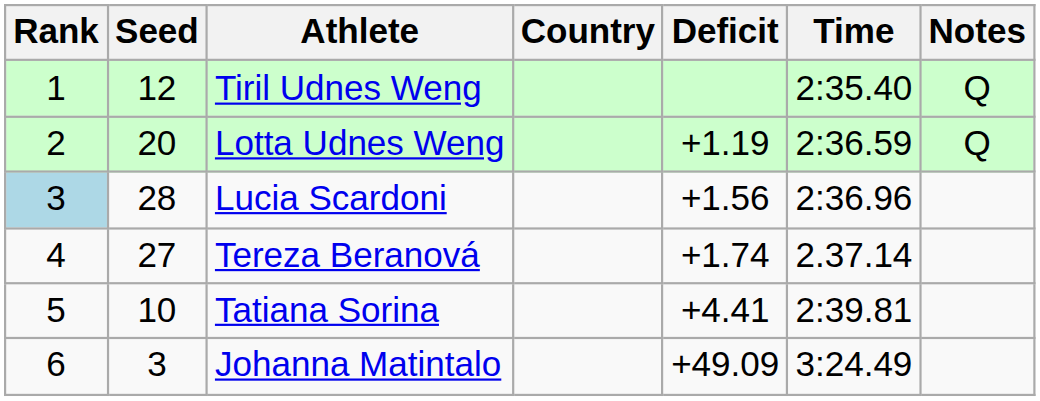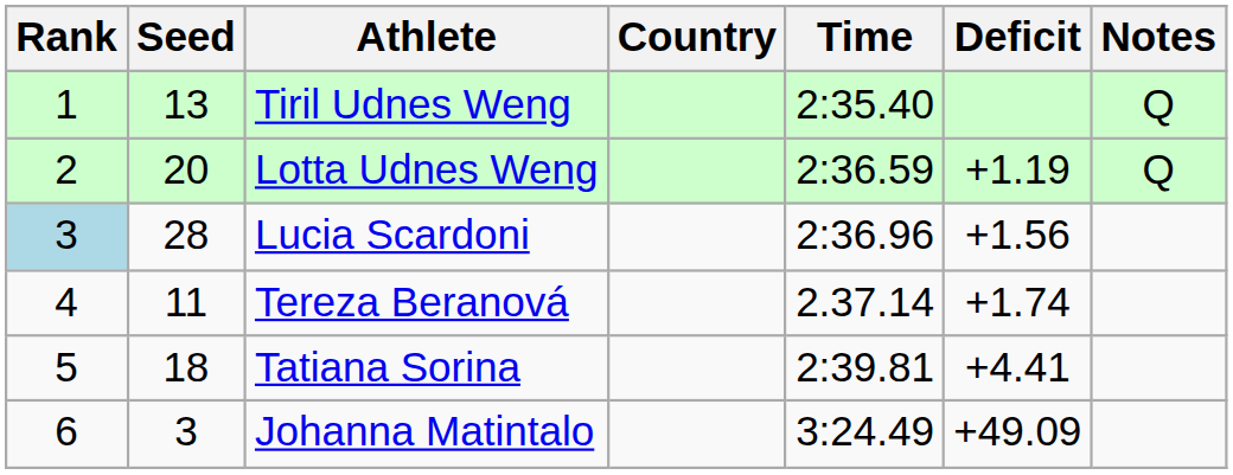 <table class="wikitable sortable" style="text-align:center">
 <tr>
 <th>Rank</th>
 <th>Seed</th>
 <th>Athlete</th>
 <th>Country</th>
+<th>Time</th>
 <th>Deficit</th>
-<th>Time</th>
 <th>Notes</th>
 </tr>
 <tr bgcolor=ccffcc>
 <td>1</td>
-<td>12</td>
+<td>13</td>
 <td align=left><a href='#'>Tiril Udnes Weng</a></td>
 <td align=left></td>
+<td>2:35.40</td>
 <td></td>
-<td>2:35.40</td>
 <td>Q</td>
 </tr>
 <tr bgcolor=ccffcc>
 <td>2</td>
 <td>20</td>
 <td align=left><a href='#'>Lotta Udnes Weng</a></td>
 <td align=left></td>
+<td>2:36.59</td>
 <td>+1.19</td>
-<td>2:36.59</td>
 <td>Q</td>
 </tr>
 <tr>
 <td style="background: lightblue;">3</td>
 <td>28</td>
 <td align=left><a href='#'>Lucia Scardoni</a></td>
 <td align=left></td>
+<td>2:36.96</td>
 <td>+1.56</td>
-<td>2:36.96</td>
 <td></td>
 </tr>
 <tr>
 <td>4</td>
-<td>27</td>
+<td>11</td>
 <td align=left><a href='#'>Tereza Beranová</a></td>
 <td align=left></td>
+<td>2.37.14</td>
 <td>+1.74</td>
-<td>2.37.14</td>
 <td></td>
 </tr>
 <tr>
 <td>5</td>
-<td>10</td>
+<td>18</td>
 <td align=left><a href='#'>Tatiana Sorina</a></td>
 <td align=left></td>
+<td>2:39.81</td>
 <td>+4.41</td>
-<td>2:39.81</td>
 <td></td>
 </tr>
 <tr>
 <td>6</td>
 <td>3</td>
 <td align=left><a href='#'>Johanna Matintalo</a></td>
 <td align=left></td>
+<td>3:24.49</td>
 <td>+49.09</td>
-<td>3:24.49</td>
 <td></td>
 </tr>
 </table>
